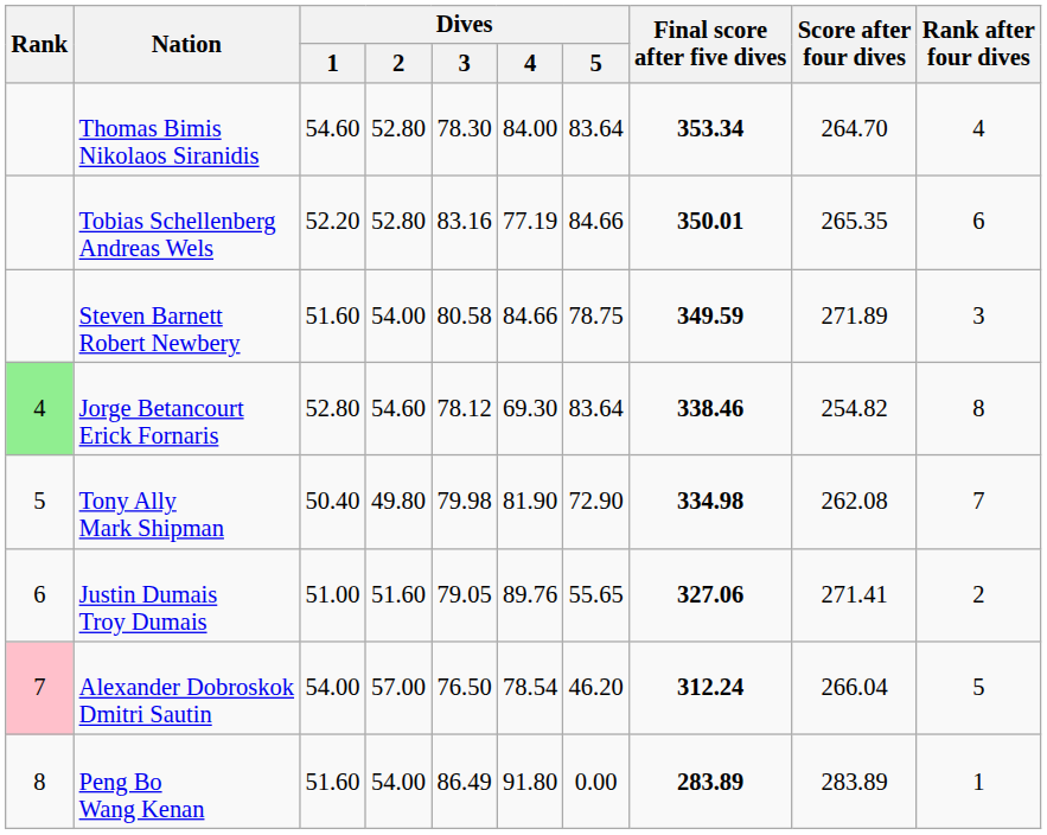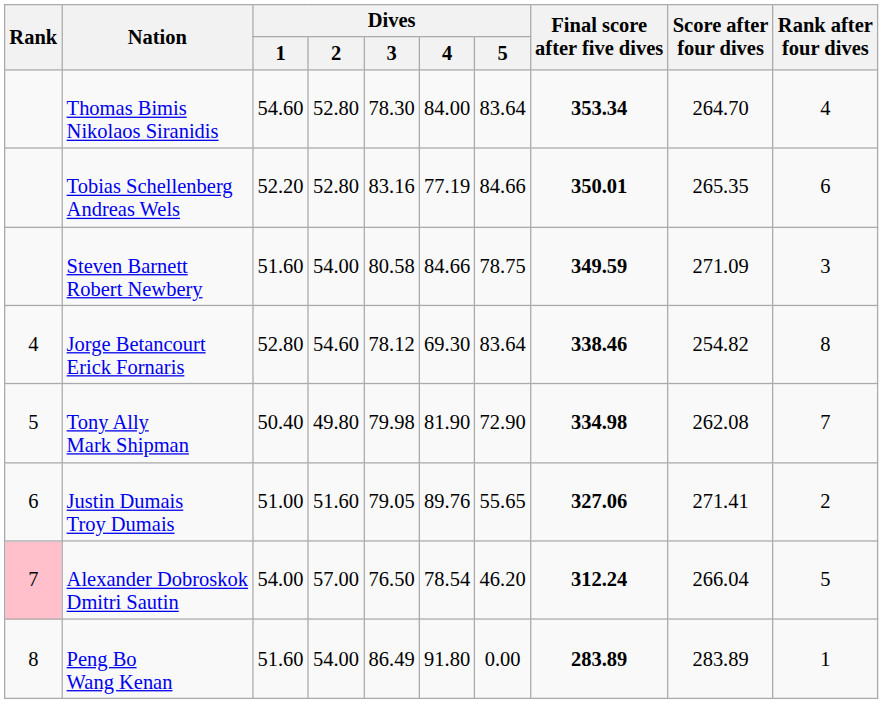 <table class="wikitable sortable" style="text-align:center">
 <tr>
 <th rowspan=2>Rank</th>
 <th rowspan=2>Nation</th>
 <th colspan="5">Dives</th>
 <th rowspan=2>Final score<br>after five dives</th>
 <th rowspan=2>Score after<br>four dives</th>
 <th rowspan=2>Rank after<br>four dives</th>
 </tr>
 <tr>
 <th>1</th>
 <th>2</th>
 <th>3</th>
 <th>4</th>
 <th>5</th>
 </tr>
 <tr>
 <td></td>
 <td align=left> <br> <a href='#'>Thomas Bimis</a> <br> <a href='#'>Nikolaos Siranidis</a></td>
 <td>54.60</td>
 <td>52.80</td>
 <td>78.30</td>
 <td>84.00</td>
 <td>83.64</td>
 <td><strong>353.34</strong></td>
 <td>264.70</td>
 <td>4</td>
 </tr>
 <tr>
 <td></td>
 <td align=left> <br> <a href='#'>Tobias Schellenberg</a><br> <a href='#'>Andreas Wels</a></td>
 <td>52.20</td>
 <td>52.80</td>
 <td>83.16</td>
 <td>77.19</td>
 <td>84.66</td>
 <td><strong>350.01</strong></td>
 <td>265.35</td>
 <td>6</td>
 </tr>
 <tr>
 <td></td>
 <td align=left> <br> <a href='#'>Steven Barnett</a><br> <a href='#'>Robert Newbery</a></td>
 <td>51.60</td>
 <td>54.00</td>
 <td>80.58</td>
 <td>84.66</td>
 <td>78.75</td>
 <td><strong>349.59</strong></td>
-<td>271.89</td>
+<td>271.09</td>
 <td>3</td>
 </tr>
 <tr>
-<td style="background: lightgreen;">4</td>
+<td>4</td>
 <td align=left> <br> <a href='#'>Jorge Betancourt</a><br> <a href='#'>Erick Fornaris</a></td>
 <td>52.80</td>
 <td>54.60</td>
 <td>78.12</td>
 <td>69.30</td>
 <td>83.64</td>
 <td><strong>338.46</strong></td>
 <td>254.82</td>
 <td>8</td>
 </tr>
 <tr>
 <td>5</td>
 <td align=left> <br> <a href='#'>Tony Ally</a><br> <a href='#'>Mark Shipman</a></td>
 <td>50.40</td>
 <td>49.80</td>
 <td>79.98</td>
 <td>81.90</td>
 <td>72.90</td>
 <td><strong>334.98</strong></td>
 <td>262.08</td>
 <td>7</td>
 </tr>
 <tr>
 <td>6</td>
 <td align=left> <br> <a href='#'>Justin Dumais</a><br> <a href='#'>Troy Dumais</a></td>
 <td>51.00</td>
 <td>51.60</td>
 <td>79.05</td>
 <td>89.76</td>
 <td>55.65</td>
 <td><strong>327.06</strong></td>
 <td>271.41</td>
 <td>2</td>
 </tr>
 <tr>
 <td style="background: pink;">7</td>
 <td align=left> <br> <a href='#'>Alexander Dobroskok</a><br> <a href='#'>Dmitri Sautin</a></td>
 <td>54.00</td>
 <td>57.00</td>
 <td>76.50</td>
 <td>78.54</td>
 <td>46.20</td>
 <td><strong>312.24</strong></td>
 <td>266.04</td>
 <td>5</td>
 </tr>
 <tr>
 <td>8</td>
 <td align=left> <br> <a href='#'>Peng Bo</a><br> <a href='#'>Wang Kenan</a></td>
 <td>51.60</td>
 <td>54.00</td>
 <td>86.49</td>
 <td>91.80</td>
 <td>0.00</td>
 <td><strong>283.89</strong></td>
 <td>283.89</td>
 <td>1</td>
 </tr>
 </table>
